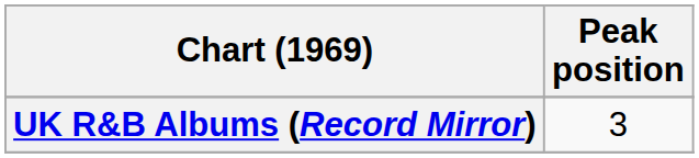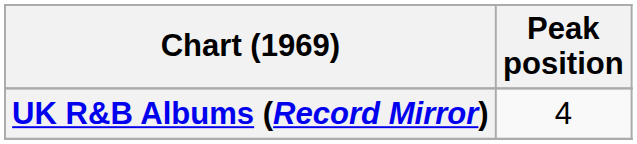 <table class="wikitable sortable plainrowheaders">
 <tr>
 <th scope="col">Chart (1969)</th>
 <th scope="col">Peak<br>position</th>
 </tr>
 <tr>
 </tr>
 <tr>
 </tr>
 <tr>
 <th scope="row"><a href='#'>UK R&B Albums</a> (<em><a href='#'>Record Mirror</a></em>)</th>
-<td align="center">3</td>
+<td align="center">4</td>
 </tr>
 <tr>
 </tr>
 <tr>
 </tr>
 </table>
